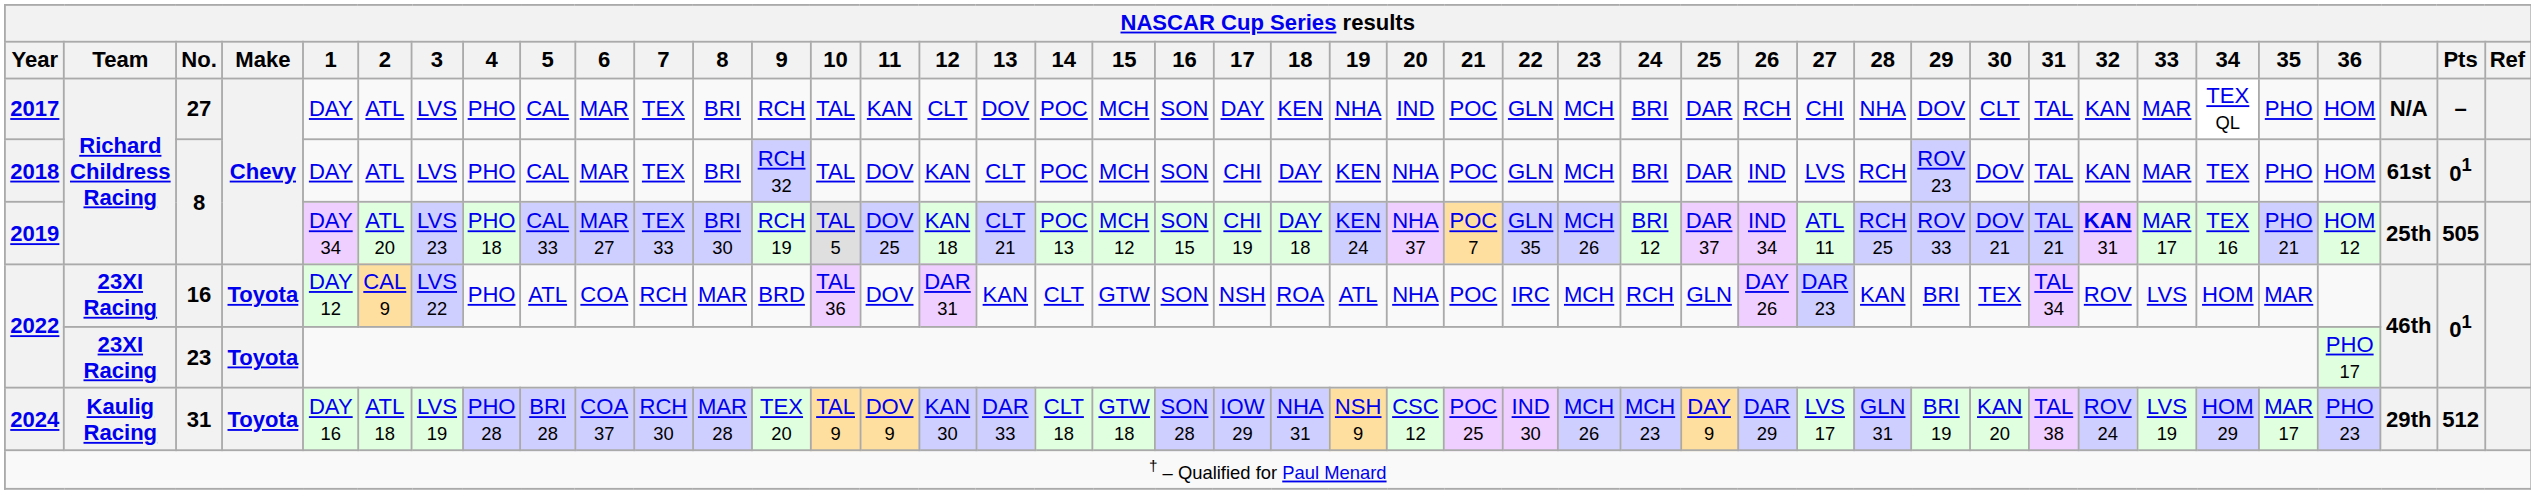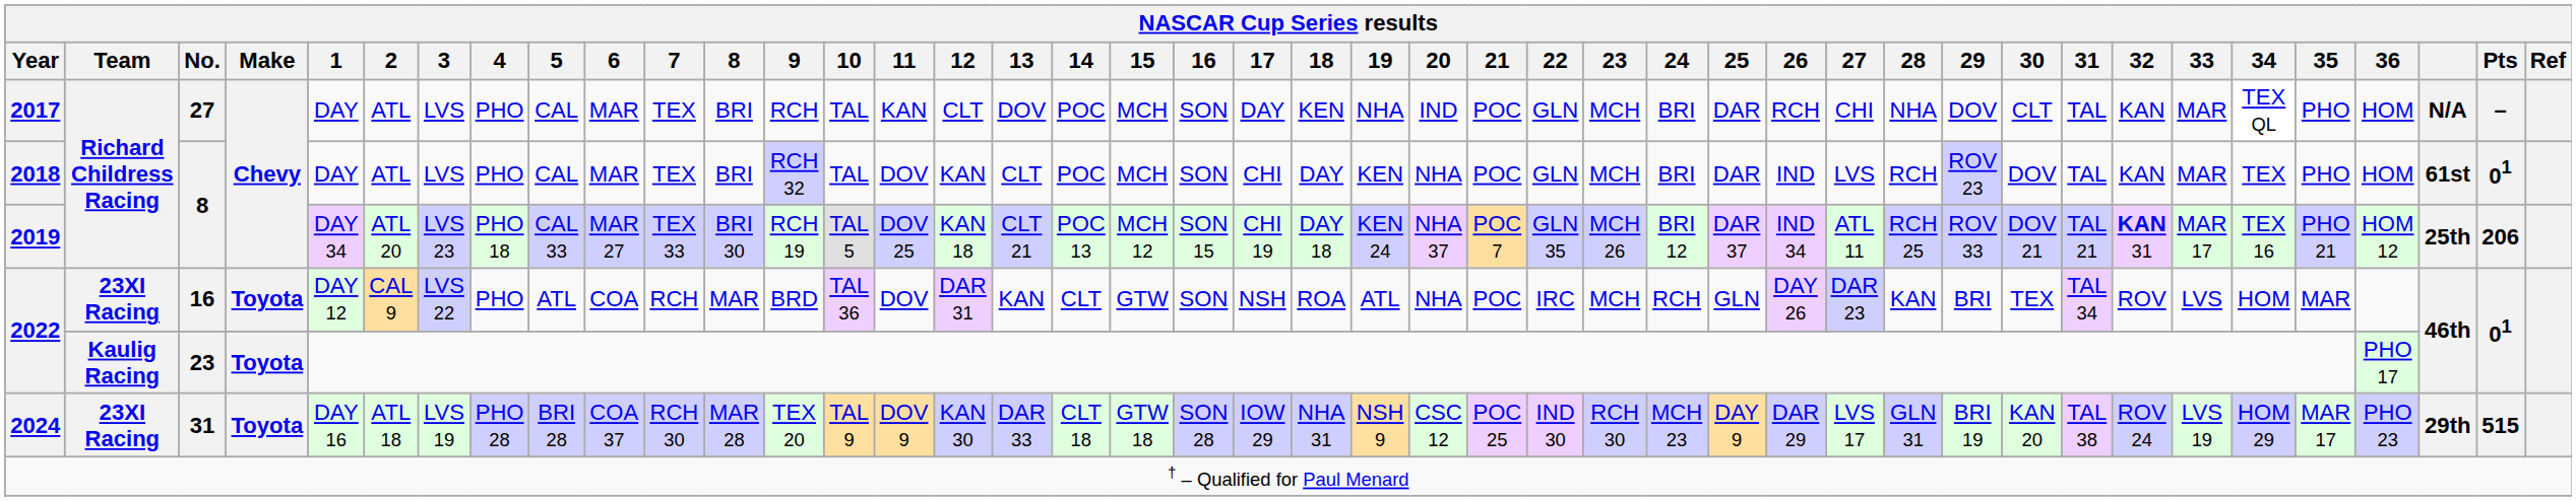 <table class="wikitable" style="text-align:center; font-size:75%">
 <tr>
 <th colspan=43><a href='#'>NASCAR Cup Series</a> results</th>
 </tr>
 <tr>
 <th>Year</th>
 <th>Team</th>
 <th>No.</th>
 <th>Make</th>
 <th>1</th>
 <th>2</th>
 <th>3</th>
 <th>4</th>
 <th>5</th>
 <th>6</th>
 <th>7</th>
 <th>8</th>
 <th>9</th>
 <th>10</th>
 <th>11</th>
 <th>12</th>
 <th>13</th>
 <th>14</th>
 <th>15</th>
 <th>16</th>
 <th>17</th>
 <th>18</th>
 <th>19</th>
 <th>20</th>
 <th>21</th>
 <th>22</th>
 <th>23</th>
 <th>24</th>
 <th>25</th>
 <th>26</th>
 <th>27</th>
 <th>28</th>
 <th>29</th>
 <th>30</th>
 <th>31</th>
 <th>32</th>
 <th>33</th>
 <th>34</th>
 <th>35</th>
 <th>36</th>
 <th></th>
 <th>Pts</th>
 <th>Ref</th>
 </tr>
 <tr>
 <th><a href='#'>2017</a></th>
 <th rowspan=3><a href='#'>Richard Childress Racing</a></th>
 <th>27</th>
 <th rowspan=3><a href='#'>Chevy</a></th>
 <td><a href='#'>DAY</a></td>
 <td><a href='#'>ATL</a></td>
 <td><a href='#'>LVS</a></td>
 <td><a href='#'>PHO</a></td>
 <td><a href='#'>CAL</a></td>
 <td><a href='#'>MAR</a></td>
 <td><a href='#'>TEX</a></td>
 <td><a href='#'>BRI</a></td>
 <td><a href='#'>RCH</a></td>
 <td><a href='#'>TAL</a></td>
 <td><a href='#'>KAN</a></td>
 <td><a href='#'>CLT</a></td>
 <td><a href='#'>DOV</a></td>
 <td><a href='#'>POC</a></td>
 <td><a href='#'>MCH</a></td>
 <td><a href='#'>SON</a></td>
 <td><a href='#'>DAY</a></td>
 <td><a href='#'>KEN</a></td>
 <td><a href='#'>NHA</a></td>
 <td><a href='#'>IND</a></td>
 <td><a href='#'>POC</a></td>
 <td><a href='#'>GLN</a></td>
 <td><a href='#'>MCH</a></td>
 <td><a href='#'>BRI</a></td>
 <td><a href='#'>DAR</a></td>
 <td><a href='#'>RCH</a></td>
 <td><a href='#'>CHI</a></td>
 <td><a href='#'>NHA</a></td>
 <td><a href='#'>DOV</a></td>
 <td><a href='#'>CLT</a></td>
 <td><a href='#'>TAL</a></td>
 <td><a href='#'>KAN</a></td>
 <td><a href='#'>MAR</a></td>
 <td style="background:#FFFFFF;"><a href='#'>TEX</a><br><small>QL</small></td>
 <td><a href='#'>PHO</a></td>
 <td><a href='#'>HOM</a></td>
 <th>N/A</th>
 <th>–</th>
 <th></th>
 </tr>
 <tr>
 <th><a href='#'>2018</a></th>
 <th rowspan=2>8</th>
 <td><a href='#'>DAY</a></td>
 <td><a href='#'>ATL</a></td>
 <td><a href='#'>LVS</a></td>
 <td><a href='#'>PHO</a></td>
 <td><a href='#'>CAL</a></td>
 <td><a href='#'>MAR</a></td>
 <td><a href='#'>TEX</a></td>
 <td><a href='#'>BRI</a></td>
 <td style="background:#CFCFFF;"><a href='#'>RCH</a><br><small>32</small></td>
 <td><a href='#'>TAL</a></td>
 <td><a href='#'>DOV</a></td>
 <td><a href='#'>KAN</a></td>
 <td><a href='#'>CLT</a></td>
 <td><a href='#'>POC</a></td>
 <td><a href='#'>MCH</a></td>
 <td><a href='#'>SON</a></td>
 <td><a href='#'>CHI</a></td>
 <td><a href='#'>DAY</a></td>
 <td><a href='#'>KEN</a></td>
 <td><a href='#'>NHA</a></td>
 <td><a href='#'>POC</a></td>
 <td><a href='#'>GLN</a></td>
 <td><a href='#'>MCH</a></td>
 <td><a href='#'>BRI</a></td>
 <td><a href='#'>DAR</a></td>
 <td><a href='#'>IND</a></td>
 <td><a href='#'>LVS</a></td>
 <td><a href='#'>RCH</a></td>
 <td style="background:#CFCFFF;"><a href='#'>ROV</a><br><small>23</small></td>
 <td><a href='#'>DOV</a></td>
 <td><a href='#'>TAL</a></td>
 <td><a href='#'>KAN</a></td>
 <td><a href='#'>MAR</a></td>
 <td><a href='#'>TEX</a></td>
 <td><a href='#'>PHO</a></td>
 <td><a href='#'>HOM</a></td>
 <th>61st</th>
 <th>0<sup>1</sup></th>
 <th></th>
 </tr>
 <tr>
 <th><a href='#'>2019</a></th>
 <td style="background:#EFCFFF;"><a href='#'>DAY</a><br><small>34</small></td>
 <td style="background:#DFFFDF;"><a href='#'>ATL</a><br><small>20</small></td>
 <td style="background:#CFCFFF;"><a href='#'>LVS</a><br><small>23</small></td>
 <td style="background:#DFFFDF;"><a href='#'>PHO</a><br><small>18</small></td>
 <td style="background:#CFCFFF;"><a href='#'>CAL</a><br><small>33</small></td>
 <td style="background:#CFCFFF;"><a href='#'>MAR</a><br><small>27</small></td>
 <td style="background:#CFCFFF;"><a href='#'>TEX</a><br><small>33</small></td>
 <td style="background:#CFCFFF;"><a href='#'>BRI</a><br><small>30</small></td>
 <td style="background:#DFFFDF;"><a href='#'>RCH</a><br><small>19</small></td>
 <td style="background:#DFDFDF;"><a href='#'>TAL</a><br><small>5</small></td>
 <td style="background:#CFCFFF;"><a href='#'>DOV</a><br><small>25</small></td>
 <td style="background:#DFFFDF;"><a href='#'>KAN</a><br><small>18</small></td>
 <td style="background:#CFCFFF;"><a href='#'>CLT</a><br><small>21</small></td>
 <td style="background:#DFFFDF;"><a href='#'>POC</a><br><small>13</small></td>
 <td style="background:#DFFFDF;"><a href='#'>MCH</a><br><small>12</small></td>
 <td style="background:#DFFFDF;"><a href='#'>SON</a><br><small>15</small></td>
 <td style="background:#DFFFDF;"><a href='#'>CHI</a><br><small>19</small></td>
 <td style="background:#DFFFDF;"><a href='#'>DAY</a><br><small>18</small></td>
 <td style="background:#CFCFFF;"><a href='#'>KEN</a><br><small>24</small></td>
 <td style="background:#EFCFFF;"><a href='#'>NHA</a><br><small>37</small></td>
 <td style="background:#FFDF9F;"><a href='#'>POC</a><br><small>7</small></td>
 <td style="background:#CFCFFF;"><a href='#'>GLN</a><br><small>35</small></td>
 <td style="background:#CFCFFF;"><a href='#'>MCH</a><br><small>26</small></td>
 <td style="background:#DFFFDF;"><a href='#'>BRI</a><br><small>12</small></td>
 <td style="background:#EFCFFF;"><a href='#'>DAR</a><br><small>37</small></td>
 <td style="background:#EFCFFF;"><a href='#'>IND</a><br><small>34</small></td>
 <td style="background:#DFFFDF;"><a href='#'>ATL</a><br><small>11</small></td>
 <td style="background:#CFCFFF;"><a href='#'>RCH</a><br><small>25</small></td>
 <td style="background:#CFCFFF;"><a href='#'>ROV</a><br><small>33</small></td>
 <td style="background:#CFCFFF;"><a href='#'>DOV</a><br><small>21</small></td>
 <td style="background:#CFCFFF;"><a href='#'>TAL</a><br><small>21</small></td>
 <td style="background:#EFCFFF;"><strong><a href='#'>KAN</a></strong><br><small>31</small></td>
 <td style="background:#DFFFDF;"><a href='#'>MAR</a><br><small>17</small></td>
 <td style="background:#DFFFDF;"><a href='#'>TEX</a><br><small>16</small></td>
 <td style="background:#CFCFFF;"><a href='#'>PHO</a><br><small>21</small></td>
 <td style="background:#DFFFDF;"><a href='#'>HOM</a><br><small>12</small></td>
 <th>25th</th>
-<th>505</th>
+<th>206</th>
 <th></th>
 </tr>
 <tr>
 <th rowspan=2><a href='#'>2022</a></th>
 <th><a href='#'>23XI Racing</a></th>
 <th>16</th>
 <th><a href='#'>Toyota</a></th>
 <td style="background:#DFFFDF;"><a href='#'>DAY</a><br><small>12</small></td>
 <td style="background:#FFDF9F;"><a href='#'>CAL</a><br><small>9</small></td>
 <td style="background:#CFCFFF;"><a href='#'>LVS</a><br><small>22</small></td>
 <td><a href='#'>PHO</a></td>
 <td><a href='#'>ATL</a></td>
 <td><a href='#'>COA</a></td>
 <td><a href='#'>RCH</a></td>
 <td><a href='#'>MAR</a></td>
 <td><a href='#'>BRD</a></td>
 <td style="background:#EFCFFF;"><a href='#'>TAL</a><br><small>36</small></td>
 <td><a href='#'>DOV</a></td>
 <td style="background:#EFCFFF;"><a href='#'>DAR</a><br><small>31</small></td>
 <td><a href='#'>KAN</a></td>
 <td><a href='#'>CLT</a></td>
 <td><a href='#'>GTW</a></td>
 <td><a href='#'>SON</a></td>
 <td><a href='#'>NSH</a></td>
 <td><a href='#'>ROA</a></td>
 <td><a href='#'>ATL</a></td>
 <td><a href='#'>NHA</a></td>
 <td><a href='#'>POC</a></td>
 <td><a href='#'>IRC</a></td>
 <td><a href='#'>MCH</a></td>
 <td><a href='#'>RCH</a></td>
 <td><a href='#'>GLN</a></td>
 <td style="background:#EFCFFF;"><a href='#'>DAY</a><br><small>26</small></td>
 <td style="background:#CFCFFF;"><a href='#'>DAR</a><br><small>23</small></td>
 <td><a href='#'>KAN</a></td>
 <td><a href='#'>BRI</a></td>
 <td><a href='#'>TEX</a></td>
 <td style="background:#EFCFFF;"><a href='#'>TAL</a><br><small>34</small></td>
 <td><a href='#'>ROV</a></td>
 <td><a href='#'>LVS</a></td>
 <td><a href='#'>HOM</a></td>
 <td><a href='#'>MAR</a></td>
 <td></td>
 <th rowspan=2>46th</th>
 <th rowspan=2>0<sup>1</sup></th>
 <th rowspan=2></th>
 </tr>
 <tr>
-<th><a href='#'>23XI Racing</a></th>
+<th><a href='#'>Kaulig Racing</a></th>
 <th>23</th>
 <th><a href='#'>Toyota</a></th>
 <td colspan=35></td>
 <td style="background:#DFFFDF;"><a href='#'>PHO</a><br><small>17</small></td>
 </tr>
 <tr>
 <th><a href='#'>2024</a></th>
-<th><a href='#'>Kaulig Racing</a></th>
+<th><a href='#'>23XI Racing</a></th>
 <th>31</th>
 <th><a href='#'>Toyota</a></th>
 <td style="background:#DFFFDF;"><a href='#'>DAY</a><br><small>16</small></td>
 <td style="background:#DFFFDF;"><a href='#'>ATL</a><br><small>18</small></td>
 <td style="background:#DFFFDF;"><a href='#'>LVS</a><br><small>19</small></td>
 <td style="background:#CFCFFF;"><a href='#'>PHO</a><br><small>28</small></td>
 <td style="background:#CFCFFF;"><a href='#'>BRI</a><br><small>28</small></td>
 <td style="background:#CFCFFF;"><a href='#'>COA</a><br><small>37</small></td>
 <td style="background:#CFCFFF;"><a href='#'>RCH</a><br><small>30</small></td>
 <td style="background:#CFCFFF;"><a href='#'>MAR</a><br><small>28</small></td>
 <td style="background:#DFFFDF;"><a href='#'>TEX</a><br><small>20</small></td>
 <td style="background:#FFDF9F;"><a href='#'>TAL</a><br><small>9</small></td>
 <td style="background:#FFDF9F;"><a href='#'>DOV</a><br><small>9</small></td>
 <td style="background:#CFCFFF;"><a href='#'>KAN</a><br><small>30</small></td>
 <td style="background:#CFCFFF;"><a href='#'>DAR</a><br><small>33</small></td>
 <td style="background:#DFFFDF;"><a href='#'>CLT</a><br><small>18</small></td>
 <td style="background:#DFFFDF;"><a href='#'>GTW</a><br><small>18</small></td>
 <td style="background:#CFCFFF;"><a href='#'>SON</a><br><small>28</small></td>
 <td style="background:#CFCFFF;"><a href='#'>IOW</a><br><small>29</small></td>
 <td style="background:#CFCFFF;"><a href='#'>NHA</a><br><small>31</small></td>
 <td style="background:#FFDF9F;"><a href='#'>NSH</a><br><small>9</small></td>
 <td style="background:#DFFFDF;"><a href='#'>CSC</a><br><small>12</small></td>
 <td style="background:#EFCFFF;"><a href='#'>POC</a><br><small>25</small></td>
 <td style="background:#EFCFFF;"><a href='#'>IND</a><br><small>30</small></td>
-<td style="background:#CFCFFF;"><a href='#'>MCH</a><br><small>26</small></td>
+<td style="background:#CFCFFF;"><a href='#'>RCH</a><br><small>30</small></td>
 <td style="background:#CFCFFF;"><a href='#'>MCH</a><br><small>23</small></td>
 <td style="background:#FFDF9F;"><a href='#'>DAY</a><br><small>9</small></td>
 <td style="background:#CFCFFF;"><a href='#'>DAR</a><br><small>29</small></td>
 <td style="background:#DFFFDF;"><a href='#'>LVS</a><br><small>17</small></td>
 <td style="background:#CFCFFF;"><a href='#'>GLN</a><br><small>31</small></td>
 <td style="background:#DFFFDF;"><a href='#'>BRI</a><br><small>19</small></td>
 <td style="background:#DFFFDF;"><a href='#'>KAN</a><br><small>20</small></td>
 <td style="background:#EFCFFF;"><a href='#'>TAL</a><br><small>38</small></td>
 <td style="background:#CFCFFF;"><a href='#'>ROV</a><br><small>24</small></td>
 <td style="background:#DFFFDF;"><a href='#'>LVS</a><br><small>19</small></td>
 <td style="background:#CFCFFF;"><a href='#'>HOM</a><br><small>29</small></td>
 <td style="background:#DFFFDF;"><a href='#'>MAR</a><br><small>17</small></td>
 <td style="background:#CFCFFF;"><a href='#'>PHO</a><br><small>23</small></td>
 <th>29th</th>
-<th>512</th>
+<th>515</th>
 <th></th>
 </tr>
 <tr>
 <td colspan=43><small><sup>†</sup> – Qualified for <a href='#'>Paul Menard</a></small></td>
 </tr>
 </table>
